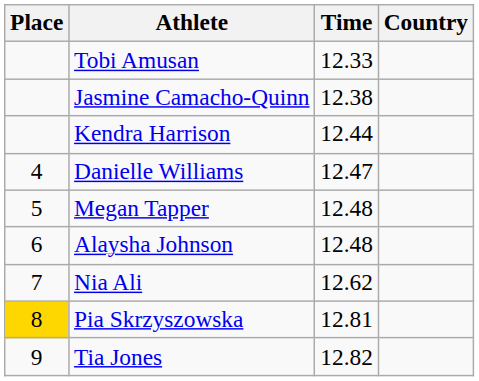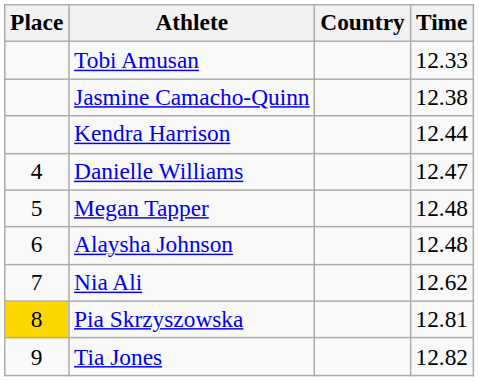 <table class="wikitable">
 <tr>
 <th>Place</th>
 <th>Athlete</th>
+<th>Country</th>
 <th>Time</th>
-<th>Country</th>
 </tr>
 <tr>
 <td align=center></td>
 <td><a href='#'>Tobi Amusan</a></td>
+<td></td>
 <td>12.33</td>
-<td></td>
 </tr>
 <tr>
 <td align=center></td>
 <td><a href='#'>Jasmine Camacho-Quinn</a></td>
+<td></td>
 <td>12.38</td>
-<td></td>
 </tr>
 <tr>
 <td align=center></td>
 <td><a href='#'>Kendra Harrison</a></td>
+<td></td>
 <td>12.44</td>
-<td></td>
 </tr>
 <tr>
 <td align=center>4</td>
 <td><a href='#'>Danielle Williams</a></td>
+<td></td>
 <td>12.47</td>
-<td></td>
 </tr>
 <tr>
 <td align=center>5</td>
 <td><a href='#'>Megan Tapper</a></td>
+<td></td>
 <td>12.48</td>
-<td></td>
 </tr>
 <tr>
 <td align=center>6</td>
 <td><a href='#'>Alaysha Johnson</a></td>
+<td></td>
 <td>12.48</td>
-<td></td>
 </tr>
 <tr>
 <td align=center>7</td>
 <td><a href='#'>Nia Ali</a></td>
+<td></td>
 <td>12.62</td>
-<td></td>
 </tr>
 <tr>
 <td align=center style="background: gold;">8</td>
 <td><a href='#'>Pia Skrzyszowska</a></td>
+<td></td>
 <td>12.81</td>
-<td></td>
 </tr>
 <tr>
 <td align=center>9</td>
 <td><a href='#'>Tia Jones</a></td>
+<td></td>
 <td>12.82</td>
-<td></td>
 </tr>
 </table>
